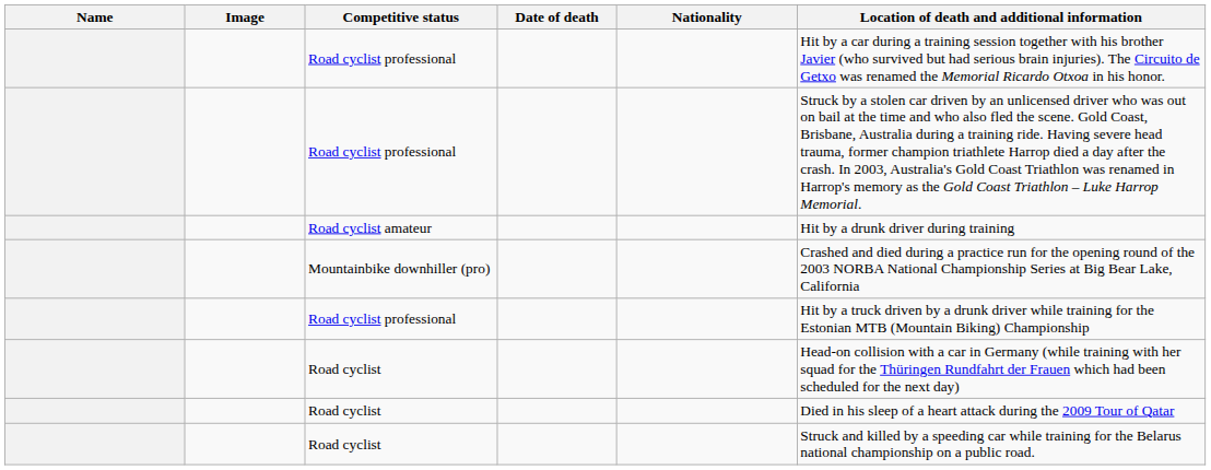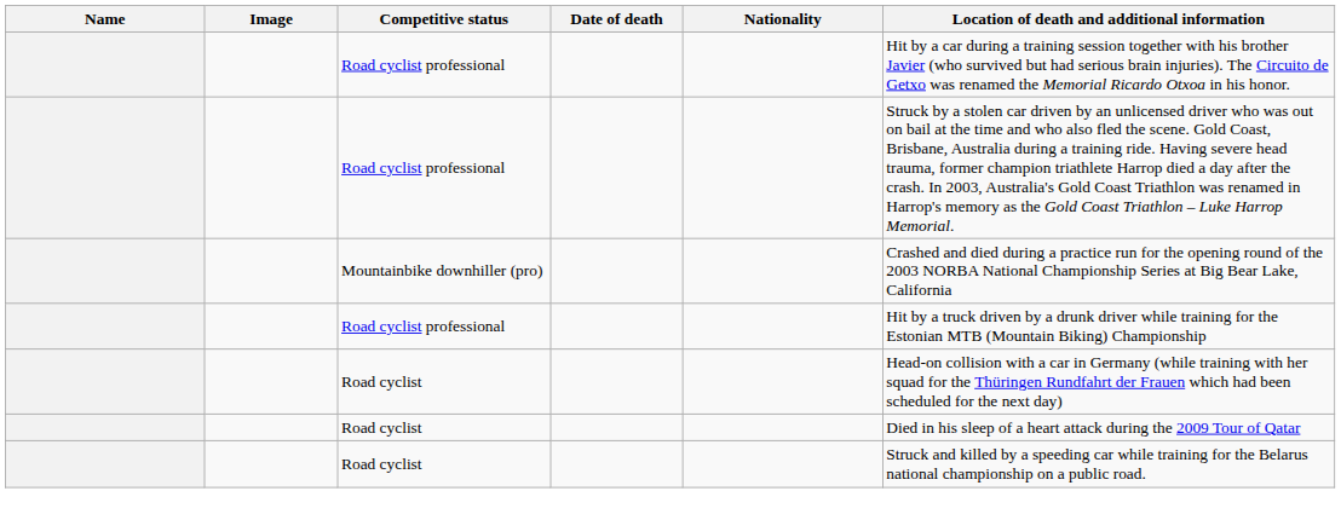 <table class="wikitable plainrowheaders sortable" style="font-size:95%;">
 <tr>
 <th scope="col" class="unsortable" style="width:15%;">Name</th>
 <th scope="col" style="width:10%;">Image</th>
 <th scope="col" style="width:16%;">Competitive status</th>
 <th scope="col" style="width:10%;">Date of death</th>
 <th scope="col" style="width:15%;">Nationality</th>
 <th scope="col" class="unsortable" style="width:34%;">Location of death and additional information</th>
 </tr>
 <tr>
 <th scope="row" style="text-align:center;"></th>
 <td></td>
 <td><a href='#'>Road cyclist</a> professional</td>
 <td></td>
 <td align=left></td>
 <td>Hit by a car during a training session together with his brother <a href='#'>Javier</a> (who survived but had serious brain injuries). The <a href='#'>Circuito de Getxo</a> was renamed the <em>Memorial Ricardo Otxoa</em> in his honor.</td>
 </tr>
 <tr>
 <th scope="row" style="text-align:center;"></th>
 <td></td>
 <td><a href='#'>Road cyclist</a> professional</td>
 <td></td>
 <td align=left></td>
 <td>Struck by a stolen car driven by an unlicensed driver who was out on bail at the time and who also fled the scene. Gold Coast, Brisbane, Australia during a training ride. Having severe head trauma, former champion triathlete Harrop died a day after the crash. In 2003, Australia's Gold Coast Triathlon was renamed in Harrop's memory as the <em>Gold Coast Triathlon – Luke Harrop Memorial</em>.</td>
-</tr>
-<tr>
-<th scope="row" style="text-align:center;"></th>
-<td></td>
-<td><a href='#'>Road cyclist</a> amateur</td>
-<td></td>
-<td align=left></td>
-<td>Hit by a drunk driver during training</td>
 </tr>
 <tr>
 <th scope="row" style="text-align:center;"></th>
 <td></td>
 <td>Mountainbike downhiller (pro)</td>
 <td></td>
 <td align=left></td>
 <td>Crashed and died during a practice run for the opening round of the 2003 NORBA National Championship Series at Big Bear Lake, California</td>
 </tr>
 <tr>
 <th scope="row" style="text-align:center;"></th>
 <td></td>
 <td><a href='#'>Road cyclist</a> professional</td>
 <td></td>
 <td align=left></td>
 <td>Hit by a truck driven by a drunk driver while training for the Estonian MTB (Mountain Biking) Championship</td>
 </tr>
 <tr>
 <th scope="row" style="text-align:center;"></th>
 <td></td>
 <td>Road cyclist</td>
 <td></td>
 <td align=left></td>
 <td>Head-on collision with a car in Germany (while training with her squad for the <a href='#'>Thüringen Rundfahrt der Frauen</a> which had been scheduled for the next day)</td>
 </tr>
 <tr>
 <th scope="row" style="text-align:center;"></th>
 <td></td>
 <td>Road cyclist</td>
 <td></td>
 <td align=left></td>
 <td>Died in his sleep of a heart attack during the <a href='#'>2009 Tour of Qatar</a></td>
 </tr>
 <tr>
 <th scope="row" style="text-align:center;"></th>
 <td></td>
 <td>Road cyclist</td>
 <td></td>
 <td align=left></td>
 <td>Struck and killed by a speeding car while training for the Belarus national championship on a public road.</td>
 </tr>
 </table>
